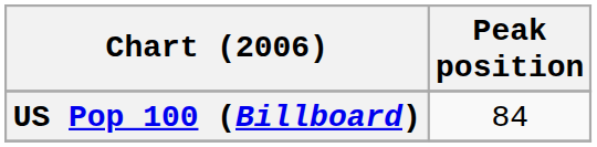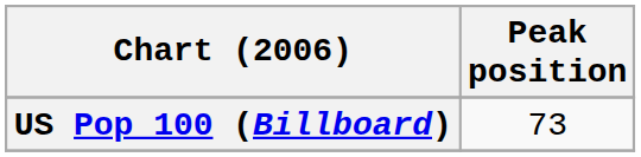 <table class="wikitable sortable plainrowheaders" style="text-align: center;">
 <tr>
 <th>Chart (2006)</th>
 <th>Peak<br>position</th>
 </tr>
 <tr>
 </tr>
 <tr>
 </tr>
 <tr>
 <th scope="row">US <a href='#'>Pop 100</a> (<em><a href='#'>Billboard</a></em>)</th>
-<td align="center">84</td>
+<td align="center">73</td>
 </tr>
 <tr>
 </tr>
 </table>
